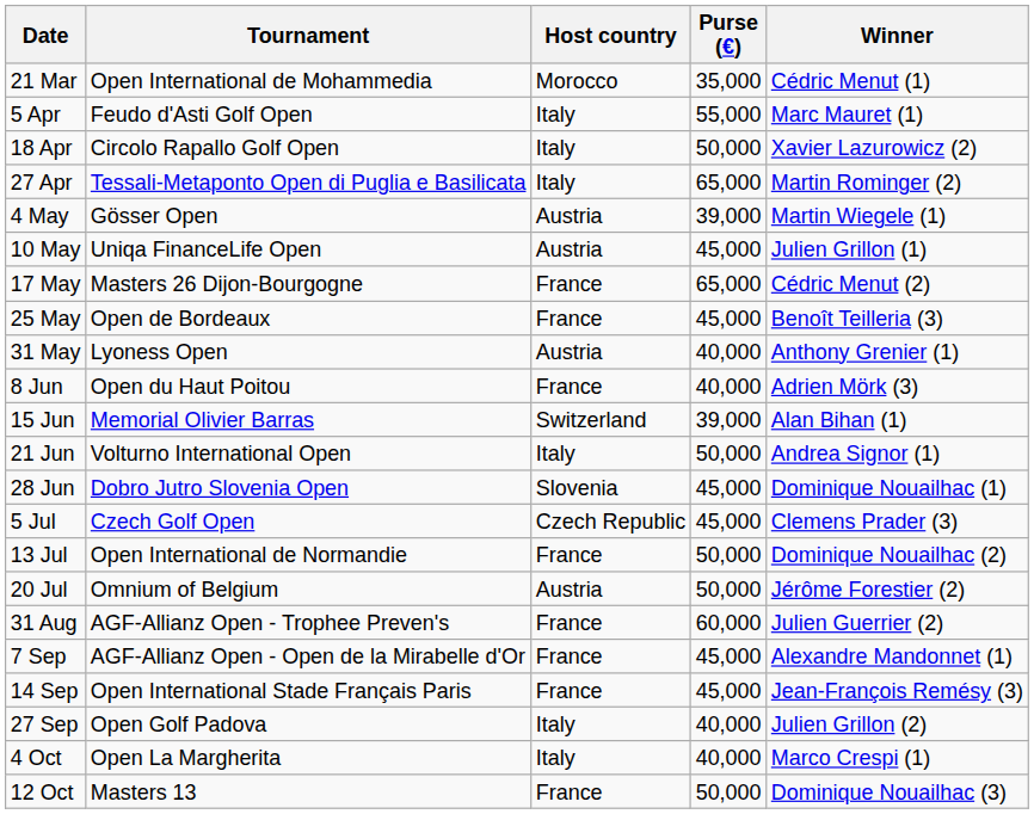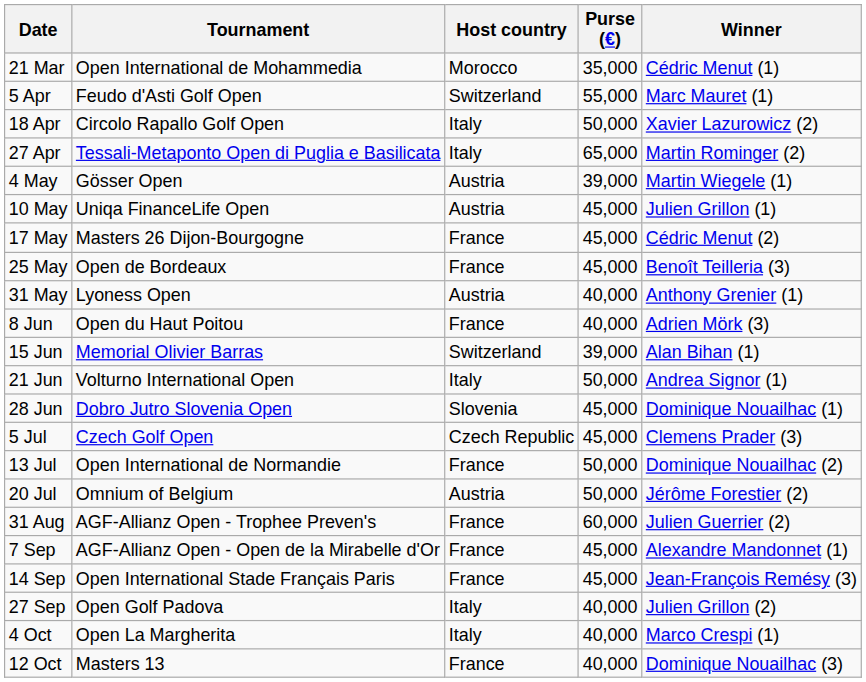 <table class="wikitable" style="font-size:95%;">
 <tr>
 <th>Date</th>
 <th>Tournament</th>
 <th>Host country</th>
 <th>Purse<br>(<a href='#'>€</a>)</th>
 <th>Winner</th>
 </tr>
 <tr>
 <td>21 Mar</td>
 <td>Open International de Mohammedia</td>
 <td>Morocco</td>
 <td align=right>35,000</td>
 <td> <a href='#'>Cédric Menut</a> (1)</td>
 </tr>
 <tr>
 <td>5 Apr</td>
 <td>Feudo d'Asti Golf Open</td>
-<td>Italy</td>
+<td>Switzerland</td>
 <td align=right>55,000</td>
 <td> <a href='#'>Marc Mauret</a> (1)</td>
 </tr>
 <tr>
 <td>18 Apr</td>
 <td>Circolo Rapallo Golf Open</td>
 <td>Italy</td>
 <td align=right>50,000</td>
 <td> <a href='#'>Xavier Lazurowicz</a> (2)</td>
 </tr>
 <tr>
 <td>27 Apr</td>
 <td><a href='#'>Tessali-Metaponto Open di Puglia e Basilicata</a></td>
 <td>Italy</td>
 <td align=right>65,000</td>
 <td> <a href='#'>Martin Rominger</a> (2)</td>
 </tr>
 <tr>
 <td>4 May</td>
 <td>Gösser Open</td>
 <td>Austria</td>
 <td align=right>39,000</td>
 <td> <a href='#'>Martin Wiegele</a> (1)</td>
 </tr>
 <tr>
 <td>10 May</td>
 <td>Uniqa FinanceLife Open</td>
 <td>Austria</td>
 <td align=right>45,000</td>
 <td> <a href='#'>Julien Grillon</a> (1)</td>
 </tr>
 <tr>
 <td>17 May</td>
 <td>Masters 26 Dijon-Bourgogne</td>
 <td>France</td>
-<td align=right>65,000</td>
+<td align=right>45,000</td>
 <td> <a href='#'>Cédric Menut</a> (2)</td>
 </tr>
 <tr>
 <td>25 May</td>
 <td>Open de Bordeaux</td>
 <td>France</td>
 <td align=right>45,000</td>
 <td> <a href='#'>Benoît Teilleria</a> (3)</td>
 </tr>
 <tr>
 <td>31 May</td>
 <td>Lyoness Open</td>
 <td>Austria</td>
 <td align=right>40,000</td>
 <td> <a href='#'>Anthony Grenier</a> (1)</td>
 </tr>
 <tr>
 <td>8 Jun</td>
 <td>Open du Haut Poitou</td>
 <td>France</td>
 <td align=right>40,000</td>
 <td> <a href='#'>Adrien Mörk</a> (3)</td>
 </tr>
 <tr>
 <td>15 Jun</td>
 <td><a href='#'>Memorial Olivier Barras</a></td>
 <td>Switzerland</td>
 <td align=right>39,000</td>
 <td> <a href='#'>Alan Bihan</a> (1)</td>
 </tr>
 <tr>
 <td>21 Jun</td>
 <td>Volturno International Open</td>
 <td>Italy</td>
 <td align=right>50,000</td>
 <td> <a href='#'>Andrea Signor</a> (1)</td>
 </tr>
 <tr>
 <td>28 Jun</td>
 <td><a href='#'>Dobro Jutro Slovenia Open</a></td>
 <td>Slovenia</td>
 <td align=right>45,000</td>
 <td> <a href='#'>Dominique Nouailhac</a> (1)</td>
 </tr>
 <tr>
 <td>5 Jul</td>
 <td><a href='#'>Czech Golf Open</a></td>
 <td>Czech Republic</td>
 <td align=right>45,000</td>
 <td> <a href='#'>Clemens Prader</a> (3)</td>
 </tr>
 <tr>
 <td>13 Jul</td>
 <td>Open International de Normandie</td>
 <td>France</td>
 <td align=right>50,000</td>
 <td> <a href='#'>Dominique Nouailhac</a> (2)</td>
 </tr>
 <tr>
 <td>20 Jul</td>
 <td>Omnium of Belgium</td>
 <td>Austria</td>
 <td align=right>50,000</td>
 <td> <a href='#'>Jérôme Forestier</a> (2)</td>
 </tr>
 <tr>
 <td>31 Aug</td>
 <td>AGF-Allianz Open - Trophee Preven's</td>
 <td>France</td>
 <td align=right>60,000</td>
 <td> <a href='#'>Julien Guerrier</a> (2)</td>
 </tr>
 <tr>
 <td>7 Sep</td>
 <td>AGF-Allianz Open - Open de la Mirabelle d'Or</td>
 <td>France</td>
 <td align=right>45,000</td>
 <td> <a href='#'>Alexandre Mandonnet</a> (1)</td>
 </tr>
 <tr>
 <td>14 Sep</td>
 <td>Open International Stade Français Paris</td>
 <td>France</td>
 <td align=right>45,000</td>
 <td> <a href='#'>Jean-François Remésy</a> (3)</td>
 </tr>
 <tr>
 <td>27 Sep</td>
 <td>Open Golf Padova</td>
 <td>Italy</td>
 <td align=right>40,000</td>
 <td> <a href='#'>Julien Grillon</a> (2)</td>
 </tr>
 <tr>
 <td>4 Oct</td>
 <td>Open La Margherita</td>
 <td>Italy</td>
 <td align=right>40,000</td>
 <td> <a href='#'>Marco Crespi</a> (1)</td>
 </tr>
 <tr>
 <td>12 Oct</td>
 <td>Masters 13</td>
 <td>France</td>
-<td align=right>50,000</td>
+<td align=right>40,000</td>
 <td> <a href='#'>Dominique Nouailhac</a> (3)</td>
 </tr>
 </table>
